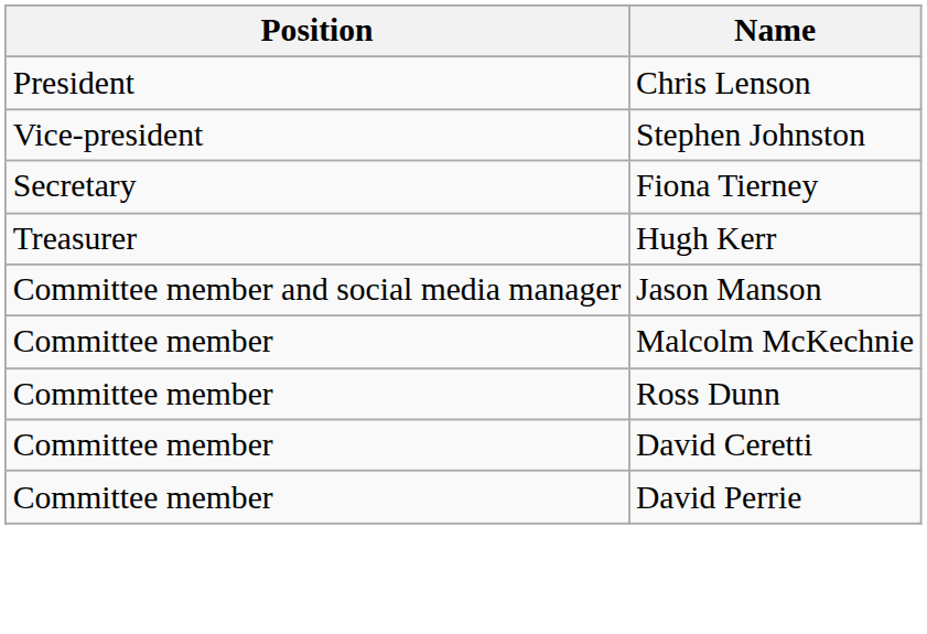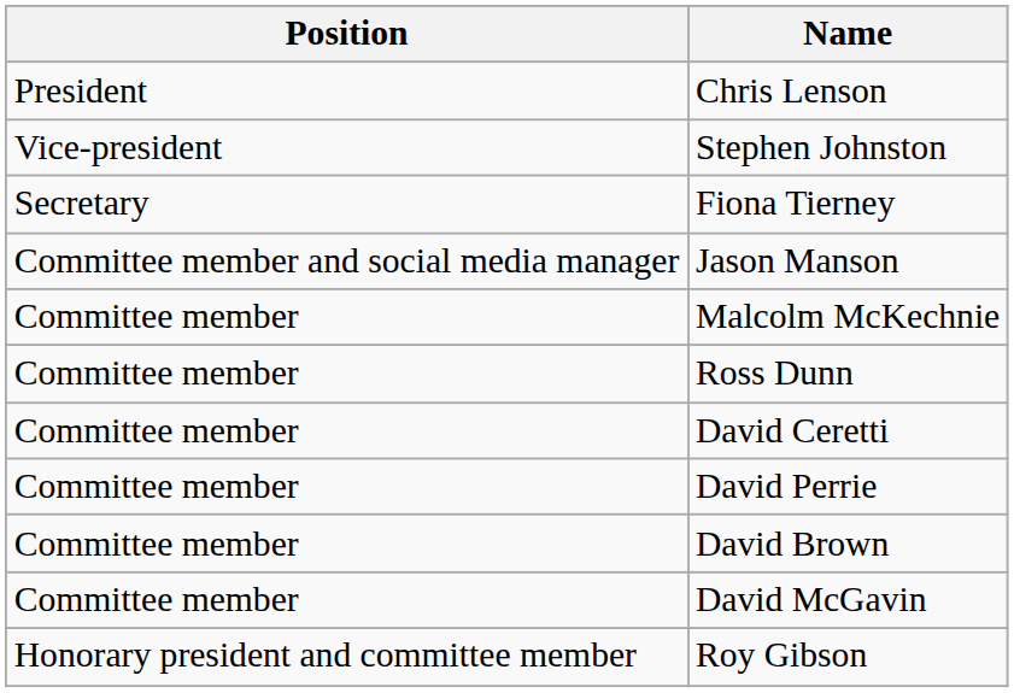 <table class="wikitable">
 <tr>
 <th>Position</th>
 <th>Name</th>
 </tr>
 <tr>
 <td>President</td>
 <td>Chris Lenson</td>
 </tr>
 <tr>
 <td>Vice-president</td>
 <td>Stephen Johnston</td>
 </tr>
 <tr>
 <td>Secretary</td>
 <td>Fiona Tierney</td>
-</tr>
-<tr>
-<td>Treasurer</td>
-<td>Hugh Kerr</td>
 </tr>
 <tr>
 <td>Committee member and social media manager</td>
 <td>Jason Manson</td>
 </tr>
 <tr>
 <td>Committee member</td>
 <td>Malcolm McKechnie</td>
 </tr>
 <tr>
 <td>Committee member</td>
 <td>Ross Dunn</td>
 </tr>
 <tr>
 <td>Committee member</td>
 <td>David Ceretti</td>
 </tr>
 <tr>
 <td>Committee member</td>
 <td>David Perrie</td>
 </tr>
+<tr>
+<td>Committee member</td>
+<td>David Brown</td>
+</tr>
+<tr>
+<td>Committee member</td>
+<td>David McGavin</td>
+</tr>
+<tr>
+<td>Honorary president and committee member</td>
+<td>Roy Gibson</td>
+</tr>
 </table>
